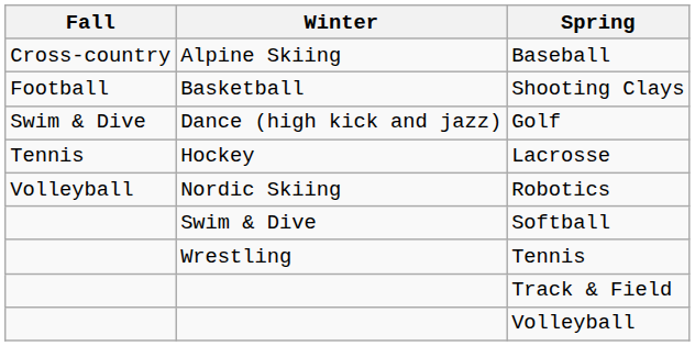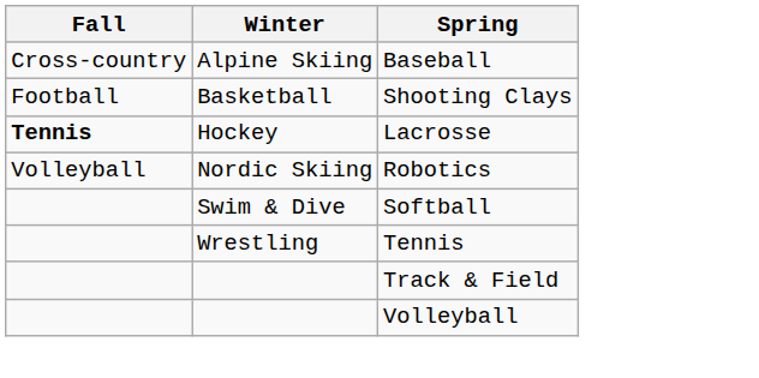 <table class="wikitable">
 <tr>
 <th>Fall</th>
 <th>Winter</th>
 <th>Spring</th>
 </tr>
 <tr>
 <td>Cross-country</td>
 <td>Alpine Skiing</td>
 <td>Baseball</td>
 </tr>
 <tr>
 <td>Football</td>
 <td>Basketball</td>
 <td>Shooting Clays</td>
 </tr>
 <tr>
-<td>Swim & Dive</td>
-<td>Dance (high kick and jazz)</td>
-<td>Golf</td>
-</tr>
-<tr>
-<td>Tennis</td>
+<td><strong>Tennis</strong></td>
 <td>Hockey</td>
 <td>Lacrosse</td>
 </tr>
 <tr>
 <td>Volleyball</td>
 <td>Nordic Skiing</td>
 <td>Robotics</td>
 </tr>
 <tr>
 <td></td>
 <td>Swim & Dive</td>
 <td>Softball</td>
 </tr>
 <tr>
 <td></td>
 <td>Wrestling</td>
 <td>Tennis</td>
 </tr>
 <tr>
 <td></td>
 <td></td>
 <td>Track & Field</td>
 </tr>
 <tr>
 <td></td>
 <td></td>
 <td>Volleyball</td>
 </tr>
 </table>
